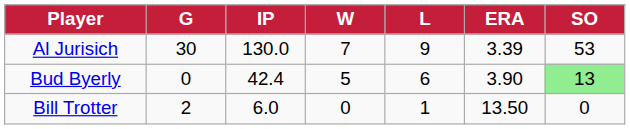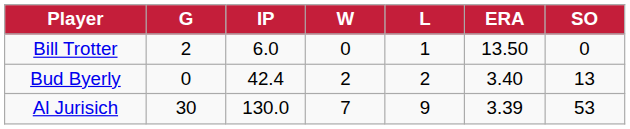 <table class="wikitable sortable">
 <tr>
 <th style="background:#c41e3a;color:white;" width="16%">Player</th>
 <th style="background:#c41e3a;color:white;" width="9%">G</th>
 <th style="background:#c41e3a;color:white;" width="9%">IP</th>
 <th style="background:#c41e3a;color:white;" width="9%">W</th>
 <th style="background:#c41e3a;color:white;" width="9%">L</th>
 <th style="background:#c41e3a;color:white;" width="9%">ERA</th>
 <th style="background:#c41e3a;color:white;" width="9%">SO</th>
 </tr>
+<tr align=center>
+<td><a href='#'>Bill Trotter</a></td>
+<td>2</td>
+<td>6.0</td>
+<td>0</td>
+<td>1</td>
+<td>13.50</td>
+<td>0</td>
+</tr>
+<tr align="center">
+<td><a href='#'>Bud Byerly</a></td>
+<td>0</td>
+<td>42.4</td>
+<td>2</td>
+<td>2</td>
+<td>3.40</td>
+<td>13</td>
+</tr>
 <tr align="center">
 <td><a href='#'>Al Jurisich</a></td>
 <td>30</td>
 <td>130.0</td>
 <td>7</td>
 <td>9</td>
 <td>3.39</td>
 <td>53</td>
 </tr>
-<tr align="center">
-<td><a href='#'>Bud Byerly</a></td>
-<td>0</td>
-<td>42.4</td>
-<td>5</td>
-<td>6</td>
-<td>3.90</td>
-<td style="background: lightgreen;">13</td>
-</tr>
-<tr align=center>
-<td><a href='#'>Bill Trotter</a></td>
-<td>2</td>
-<td>6.0</td>
-<td>0</td>
-<td>1</td>
-<td>13.50</td>
-<td>0</td>
-</tr>
 </table>
